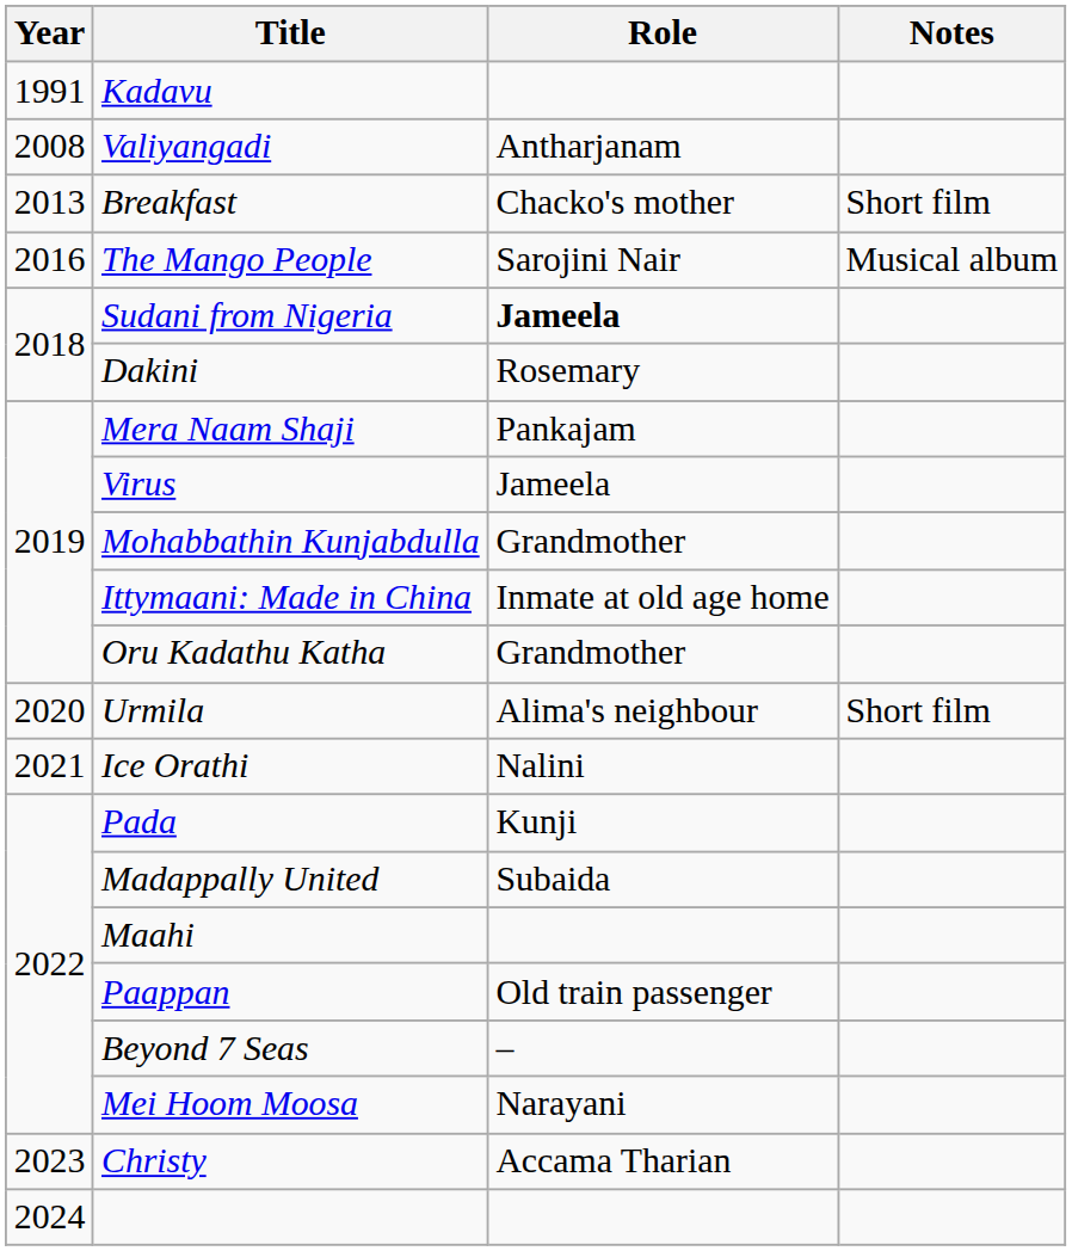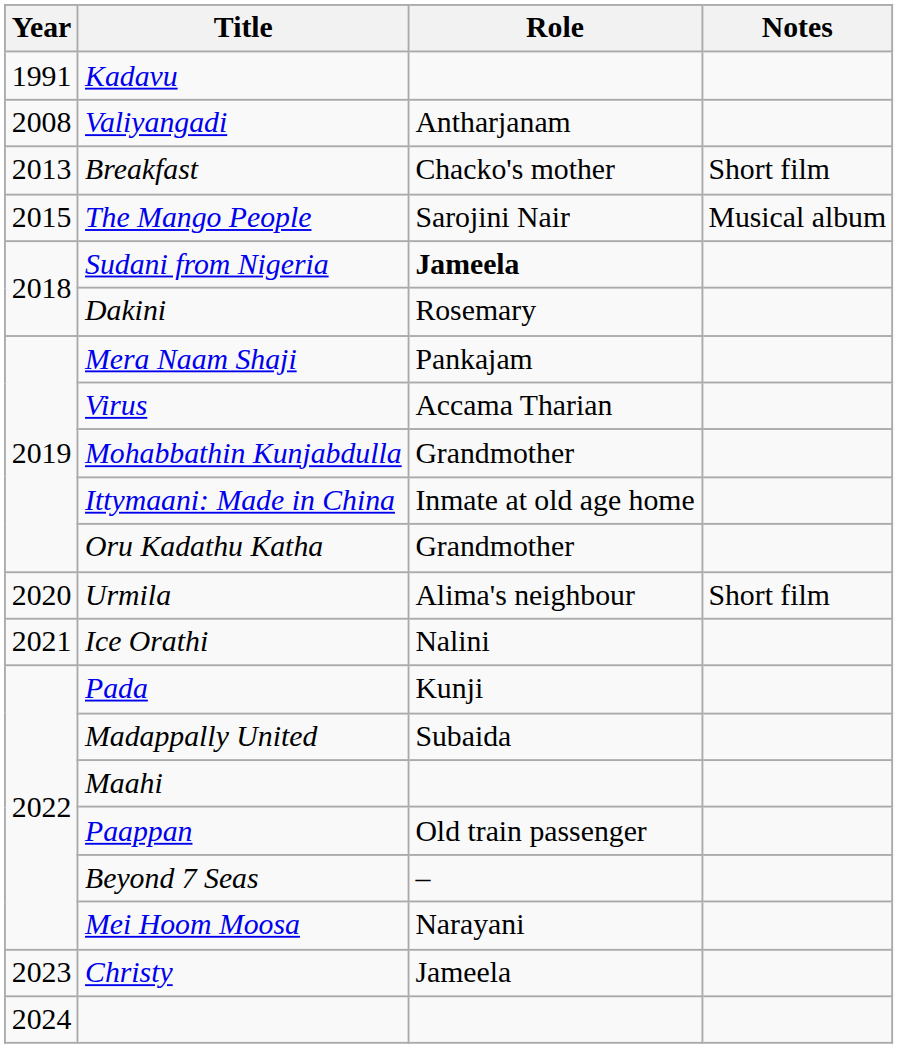 <table class="wikitable sortable">
 <tr>
 <th scope="col">Year</th>
 <th scope="col">Title</th>
 <th scope="col">Role</th>
 <th class="unsortable" scope="col">Notes</th>
 </tr>
 <tr>
 <td>1991</td>
 <td><em><a href='#'>Kadavu</a></em></td>
 <td></td>
 <td></td>
 </tr>
 <tr>
 <td>2008</td>
 <td><em><a href='#'>Valiyangadi</a></em></td>
 <td>Antharjanam</td>
 <td></td>
 </tr>
 <tr>
 <td>2013</td>
 <td><em>Breakfast</em></td>
 <td>Chacko's mother</td>
 <td>Short film</td>
 </tr>
 <tr>
-<td>2016</td>
+<td>2015</td>
 <td><em><a href='#'>The Mango People</a></em></td>
 <td>Sarojini Nair</td>
 <td>Musical album</td>
 </tr>
 <tr>
 <td rowspan="2">2018</td>
 <td><em><a href='#'>Sudani from Nigeria</a></em></td>
 <td><strong>Jameela</strong></td>
 <td></td>
 </tr>
 <tr>
 <td><em>Dakini</em></td>
 <td>Rosemary</td>
 <td></td>
 </tr>
 <tr>
 <td rowspan="5">2019</td>
 <td><em><a href='#'>Mera Naam Shaji</a></em></td>
 <td>Pankajam</td>
 <td></td>
 </tr>
 <tr>
 <td><em><a href='#'>Virus</a></em></td>
-<td>Jameela</td>
+<td>Accama Tharian</td>
 <td></td>
 </tr>
 <tr>
 <td><em><a href='#'>Mohabbathin Kunjabdulla</a></em></td>
 <td>Grandmother</td>
 <td></td>
 </tr>
 <tr>
 <td><em><a href='#'>Ittymaani: Made in China</a></em></td>
 <td>Inmate at old age home</td>
 <td></td>
 </tr>
 <tr>
 <td><em>Oru Kadathu Katha</em></td>
 <td>Grandmother</td>
 <td></td>
 </tr>
 <tr>
 <td>2020</td>
 <td><em>Urmila</em></td>
 <td>Alima's neighbour</td>
 <td>Short film</td>
 </tr>
 <tr>
 <td>2021</td>
 <td><em>Ice Orathi</em></td>
 <td>Nalini</td>
 <td></td>
 </tr>
 <tr>
 <td rowspan="6">2022</td>
 <td><em><a href='#'>Pada</a></em></td>
 <td>Kunji</td>
 <td></td>
 </tr>
 <tr>
 <td><em>Madappally United</em></td>
 <td>Subaida</td>
 <td></td>
 </tr>
 <tr>
 <td><em>Maahi</em></td>
 <td></td>
 <td></td>
 </tr>
 <tr>
 <td><em><a href='#'>Paappan</a></em></td>
 <td>Old train passenger</td>
 <td></td>
 </tr>
 <tr>
 <td><em>Beyond 7 Seas</em></td>
 <td>–</td>
 <td></td>
 </tr>
 <tr>
 <td><em><a href='#'>Mei Hoom Moosa</a></em></td>
 <td>Narayani</td>
 <td></td>
 </tr>
 <tr>
 <td>2023</td>
 <td><em><a href='#'>Christy</a></em></td>
-<td>Accama Tharian</td>
+<td>Jameela</td>
 <td></td>
 </tr>
 <tr>
 <td>2024</td>
 <td></td>
 <td></td>
 <td></td>
 </tr>
 </table>
